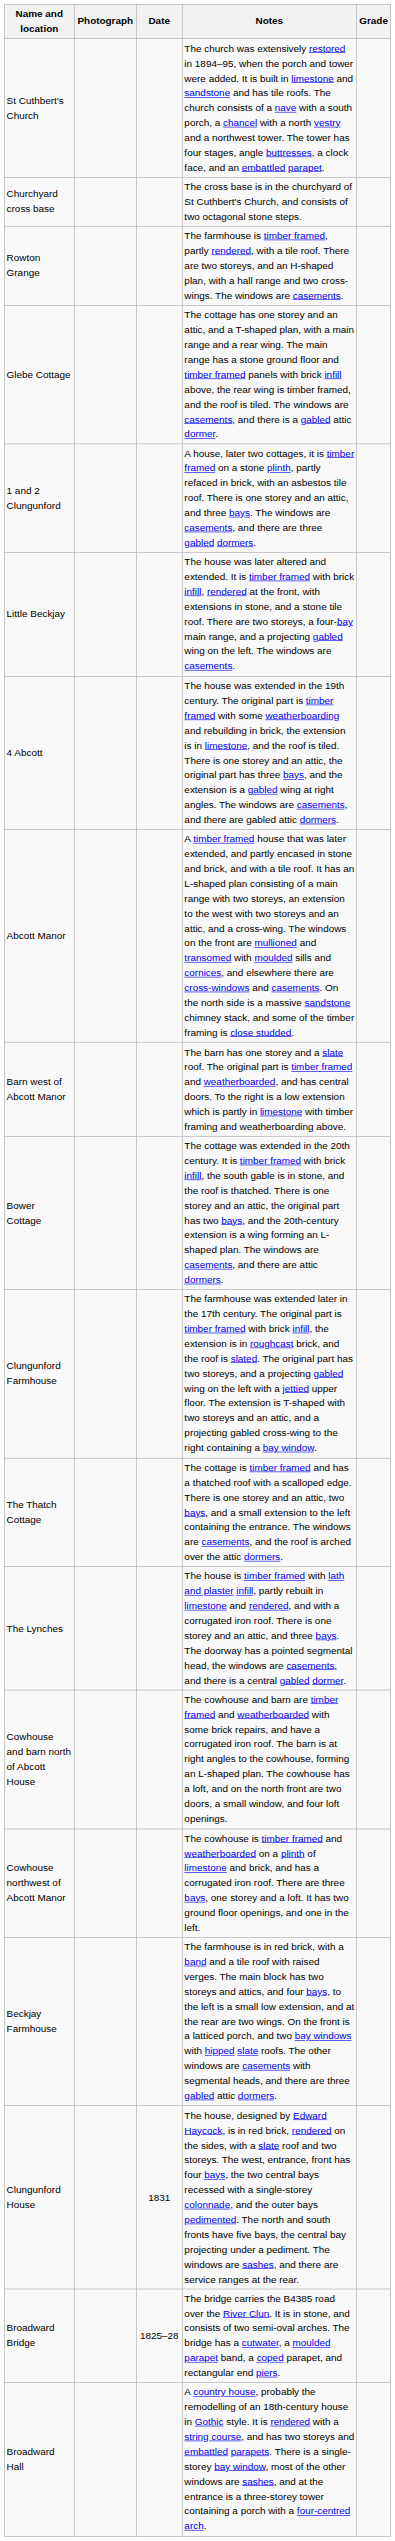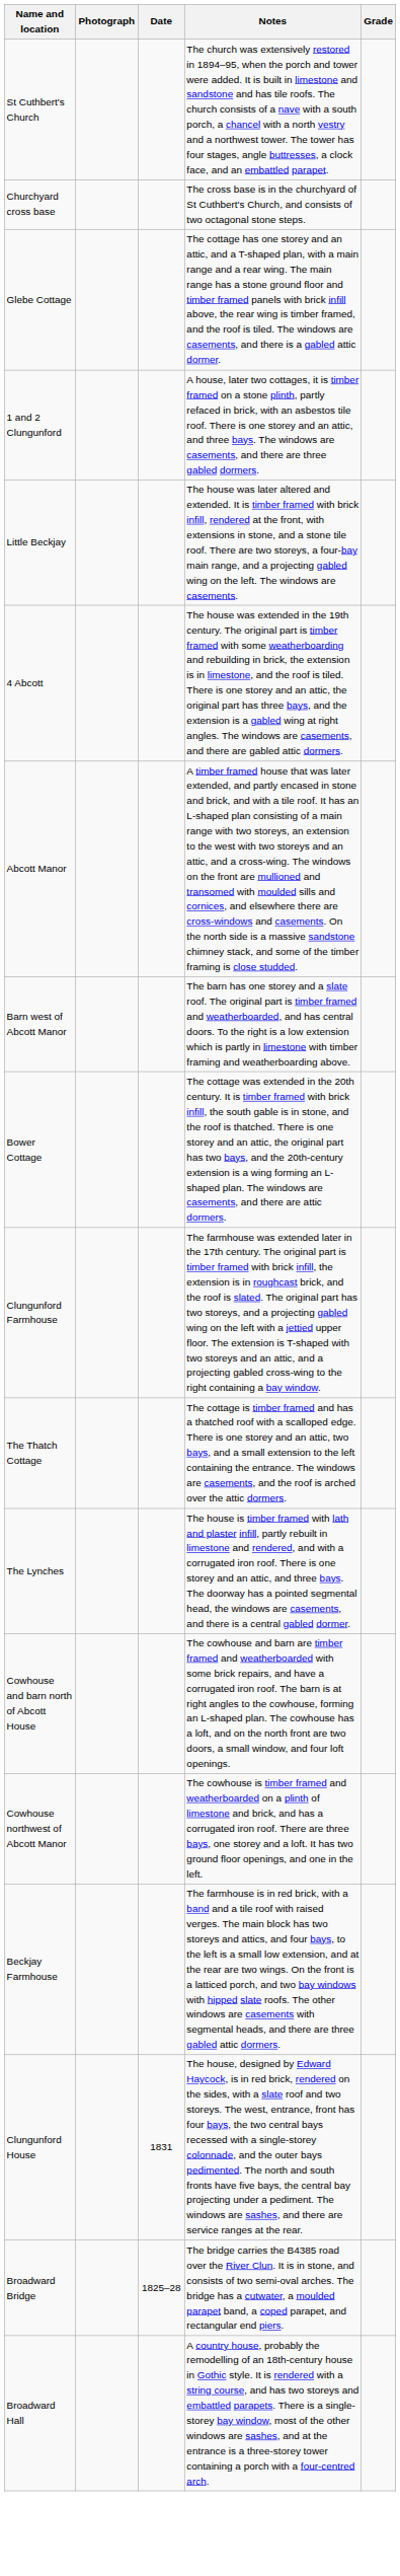 <table class="wikitable sortable plainrowheaders" style="width:100%; border:0; text-align:left; line-height:150%;">
 <tr>
 <th scope="col"  style="width:150px">Name and location</th>
 <th scope="col"  style="width:100px" class="unsortable">Photograph</th>
 <th scope="col"  style="width:120px">Date</th>
 <th scope="col"  style="width:650px" class="unsortable">Notes</th>
 <th scope="col"  style="width:50px">Grade</th>
 </tr>
 <tr>
 <td>St Cuthbert's Church<br><small></small></td>
 <td></td>
 <td align="center"></td>
 <td>The church was extensively <a href='#'>restored</a> in 1894–95, when the porch and tower were added.  It is built in <a href='#'>limestone</a> and <a href='#'>sandstone</a> and has tile roofs.  The church consists of a <a href='#'>nave</a> with a south porch, a <a href='#'>chancel</a> with a north <a href='#'>vestry</a> and a northwest tower.  The tower has four stages, angle <a href='#'>buttresses</a>, a clock face, and an <a href='#'>embattled</a> <a href='#'>parapet</a>.</td>
 <td align="center" ></td>
 </tr>
 <tr>
 <td>Churchyard cross base<br><small></small></td>
 <td></td>
 <td align="center"></td>
 <td>The cross base is in the churchyard of St Cuthbert's Church, and consists of two octagonal stone steps.</td>
-<td align="center" ></td>
-</tr>
-<tr>
-<td>Rowton Grange<br><small></small></td>
-<td></td>
-<td align="center"></td>
-<td>The farmhouse is <a href='#'>timber framed</a>, partly <a href='#'>rendered</a>, with a tile roof.  There are two storeys, and an H-shaped plan, with a hall range and two cross-wings.  The windows are <a href='#'>casements</a>.</td>
 <td align="center" ></td>
 </tr>
 <tr>
 <td>Glebe Cottage<br><small></small></td>
 <td></td>
 <td align="center"></td>
 <td>The cottage has one storey and an attic, and a T-shaped plan, with a main range and a rear wing.  The main range has a stone ground floor and <a href='#'>timber framed</a> panels with brick <a href='#'>infill</a> above, the rear wing is timber framed, and the roof is tiled.  The windows are <a href='#'>casements</a>, and there is a <a href='#'>gabled</a> attic <a href='#'>dormer</a>.</td>
 <td align="center" ></td>
 </tr>
 <tr>
 <td>1 and 2 Clungunford<br><small></small></td>
 <td></td>
 <td align="center"></td>
 <td>A house, later two cottages, it is <a href='#'>timber framed</a> on a stone <a href='#'>plinth</a>, partly refaced in brick, with an asbestos tile roof.  There is one storey and an attic, and three <a href='#'>bays</a>.  The windows are <a href='#'>casements</a>, and there are three <a href='#'>gabled</a> <a href='#'>dormers</a>.</td>
 <td align="center" ></td>
 </tr>
 <tr>
 <td>Little Beckjay<br><small></small></td>
 <td></td>
 <td align="center"></td>
 <td>The house was later altered and extended.  It is <a href='#'>timber framed</a> with brick <a href='#'>infill</a>, <a href='#'>rendered</a> at the front, with extensions in stone, and a stone tile roof.  There are two storeys, a four-<a href='#'>bay</a> main range, and a projecting <a href='#'>gabled</a> wing on the left.  The windows are <a href='#'>casements</a>.</td>
 <td align="center" ></td>
 </tr>
 <tr>
 <td>4 Abcott<br><small></small></td>
 <td></td>
 <td align="center"></td>
 <td>The house was extended in the 19th century.  The original part is <a href='#'>timber framed</a> with some <a href='#'>weatherboarding</a> and rebuilding in brick, the extension is in <a href='#'>limestone</a>, and the roof is tiled.  There is one storey and an attic, the original part has three <a href='#'>bays</a>, and the extension is a <a href='#'>gabled</a> wing at right angles.  The windows are <a href='#'>casements</a>, and there are gabled attic <a href='#'>dormers</a>.</td>
 <td align="center" ></td>
 </tr>
 <tr>
 <td>Abcott Manor<br><small></small></td>
 <td></td>
 <td align="center"></td>
 <td>A <a href='#'>timber framed</a> house that was later extended, and partly encased in stone and brick, and with a tile roof.  It has an L-shaped plan consisting of a main range with two storeys, an extension to the west with two storeys and an attic, and a cross-wing. The windows on the front are <a href='#'>mullioned</a> and <a href='#'>transomed</a> with <a href='#'>moulded</a> sills and <a href='#'>cornices</a>, and elsewhere there are <a href='#'>cross-windows</a> and <a href='#'>casements</a>.  On the north side is a massive <a href='#'>sandstone</a> chimney stack, and some of the timber framing is <a href='#'>close studded</a>.</td>
 <td align="center" ></td>
 </tr>
 <tr>
 <td>Barn west of Abcott Manor<br><small></small></td>
 <td></td>
 <td align="center"></td>
 <td>The barn has one storey and a <a href='#'>slate</a> roof.  The original part is <a href='#'>timber framed</a> and <a href='#'>weatherboarded</a>, and has central doors.  To the right is a low extension which is partly in <a href='#'>limestone</a> with timber framing and weatherboarding above.</td>
 <td align="center" ></td>
 </tr>
 <tr>
 <td>Bower Cottage<br><small></small></td>
 <td></td>
 <td align="center"></td>
 <td>The cottage was extended in the 20th century.  It is <a href='#'>timber framed</a> with brick <a href='#'>infill</a>, the south gable is in stone, and the roof is thatched.  There is one storey and an attic, the original part has two <a href='#'>bays</a>, and the 20th-century extension is a wing forming an L-shaped plan.  The windows are <a href='#'>casements</a>, and there are attic <a href='#'>dormers</a>.</td>
 <td align="center" ></td>
 </tr>
 <tr>
 <td>Clungunford Farmhouse<br><small></small></td>
 <td></td>
 <td align="center"></td>
 <td>The farmhouse was extended later in the 17th century.  The original part is <a href='#'>timber framed</a> with brick <a href='#'>infill</a>, the extension is in <a href='#'>roughcast</a> brick, and the roof is <a href='#'>slated</a>.  The original part has two storeys, and a projecting <a href='#'>gabled</a> wing on the left with a <a href='#'>jettied</a> upper floor.  The extension is T-shaped with two storeys and an attic, and a projecting gabled cross-wing to the right containing a <a href='#'>bay window</a>.</td>
 <td align="center" ></td>
 </tr>
 <tr>
 <td>The Thatch Cottage<br><small></small></td>
 <td></td>
 <td align="center"></td>
 <td>The cottage is <a href='#'>timber framed</a> and has a thatched roof with a scalloped edge.  There is one storey and an attic, two <a href='#'>bays</a>, and a small extension to the left containing the entrance.  The windows are <a href='#'>casements</a>, and the roof is arched over the attic <a href='#'>dormers</a>.</td>
 <td align="center" ></td>
 </tr>
 <tr>
 <td>The Lynches<br><small></small></td>
 <td></td>
 <td align="center"></td>
 <td>The house is <a href='#'>timber framed</a> with <a href='#'>lath and plaster</a> <a href='#'>infill</a>, partly rebuilt in <a href='#'>limestone</a> and <a href='#'>rendered</a>, and with a corrugated iron roof.  There is one storey and an attic, and three <a href='#'>bays</a>.  The doorway has a pointed segmental head, the windows are <a href='#'>casements</a>, and there is a central <a href='#'>gabled</a> <a href='#'>dormer</a>.</td>
 <td align="center" ></td>
 </tr>
 <tr>
 <td>Cowhouse and barn north of Abcott House<br><small></small></td>
 <td></td>
 <td align="center"></td>
 <td>The cowhouse and barn are <a href='#'>timber framed</a> and <a href='#'>weatherboarded</a> with some brick repairs, and have a corrugated iron roof.  The barn is at right angles to the cowhouse, forming an L-shaped plan.  The cowhouse has a loft, and on the north front are two doors, a small window, and four loft openings.</td>
 <td align="center" ></td>
 </tr>
 <tr>
 <td>Cowhouse northwest of Abcott Manor<br><small></small></td>
 <td></td>
 <td align="center"></td>
 <td>The cowhouse is <a href='#'>timber framed</a> and <a href='#'>weatherboarded</a> on a <a href='#'>plinth</a> of <a href='#'>limestone</a> and brick, and has a corrugated iron roof.  There are three <a href='#'>bays</a>, one storey and a loft.  It has two ground floor openings, and one in the left.</td>
 <td align="center" ></td>
 </tr>
 <tr>
 <td>Beckjay Farmhouse<br><small></small></td>
 <td></td>
 <td align="center"></td>
 <td>The farmhouse is in red brick, with a <a href='#'>band</a> and a tile roof with raised verges.  The main block has two storeys and attics, and four <a href='#'>bays</a>, to the left is a small low extension, and at the rear are two wings.  On the front is a latticed porch, and two <a href='#'>bay windows</a> with <a href='#'>hipped</a> <a href='#'>slate</a> roofs.  The other windows are <a href='#'>casements</a> with segmental heads, and there are three <a href='#'>gabled</a> attic <a href='#'>dormers</a>.</td>
 <td align="center" ></td>
 </tr>
 <tr>
 <td>Clungunford House<br><small></small></td>
 <td></td>
 <td align="center">1831</td>
 <td>The house, designed by <a href='#'>Edward Haycock</a>, is in red brick, <a href='#'>rendered</a> on the sides, with a <a href='#'>slate</a> roof and two storeys.  The west, entrance, front has four <a href='#'>bays</a>, the two central bays recessed with a single-storey <a href='#'>colonnade</a>, and the outer bays <a href='#'>pedimented</a>.  The north and south fronts have five bays, the central bay projecting under a pediment.  The windows are <a href='#'>sashes</a>, and there are service ranges at the rear.</td>
 <td align="center" ></td>
 </tr>
 <tr>
 <td>Broadward Bridge<br><small></small></td>
 <td></td>
 <td align="center">1825–28</td>
 <td>The bridge carries the B4385 road over the <a href='#'>River Clun</a>.  It is in stone, and consists of two semi-oval arches.  The bridge has a <a href='#'>cutwater</a>, a <a href='#'>moulded</a> <a href='#'>parapet</a> band, a <a href='#'>coped</a> parapet, and rectangular end <a href='#'>piers</a>.</td>
 <td align="center" ></td>
 </tr>
 <tr>
 <td>Broadward Hall<br><small></small></td>
 <td></td>
 <td align="center"></td>
 <td>A <a href='#'>country house</a>, probably the remodelling of an 18th-century house in <a href='#'>Gothic</a> style.  It is <a href='#'>rendered</a> with a <a href='#'>string course</a>, and has two storeys and <a href='#'>embattled</a> <a href='#'>parapets</a>.  There is a single-storey <a href='#'>bay window</a>, most of the other windows are <a href='#'>sashes</a>, and at the entrance is a three-storey tower containing a porch with a <a href='#'>four-centred arch</a>.</td>
 <td align="center" ></td>
 </tr>
 <tr>
 </tr>
 </table>
